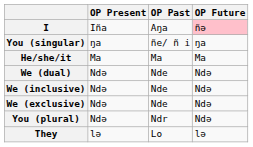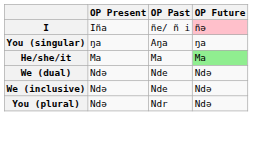 <table class="wikitable">
 <tr>
 <th></th>
 <th>OP Present</th>
 <th>OP Past</th>
 <th>OP Future</th>
 </tr>
 <tr>
 <th>I</th>
 <td>Iña</td>
-<td>Aŋa</td>
+<td>ñe/ ñ  i</td>
 <td style="background: pink;">ñə</td>
 </tr>
 <tr>
 <th>You (singular)</th>
 <td>ŋa</td>
-<td>ñe/ ñ  i</td>
+<td>Aŋa</td>
 <td>ŋa</td>
 </tr>
 <tr>
 <th>He/she/it</th>
 <td>Ma</td>
 <td>Ma</td>
-<td>Ma</td>
+<td style="background: lightgreen;">Ma</td>
 </tr>
 <tr>
 <th>We (dual)</th>
 <td>Ndə</td>
 <td>Nde</td>
 <td>Ndə</td>
 </tr>
 <tr>
 <th>We (inclusive)</th>
 <td>Ndə</td>
 <td>Nde</td>
 <td>Ndə</td>
 </tr>
 <tr>
-<th>We (exclusive)</th>
-<td>Ndə</td>
-<td>Nde</td>
-<td>Ndə</td>
-</tr>
-<tr>
 <th>You (plural)</th>
 <td>Ndə</td>
 <td>Ndr</td>
 <td>Ndə</td>
 </tr>
-<tr>
-<th>They</th>
-<td>lə</td>
-<td>Lo</td>
-<td>lə</td>
-</tr>
 </table>
